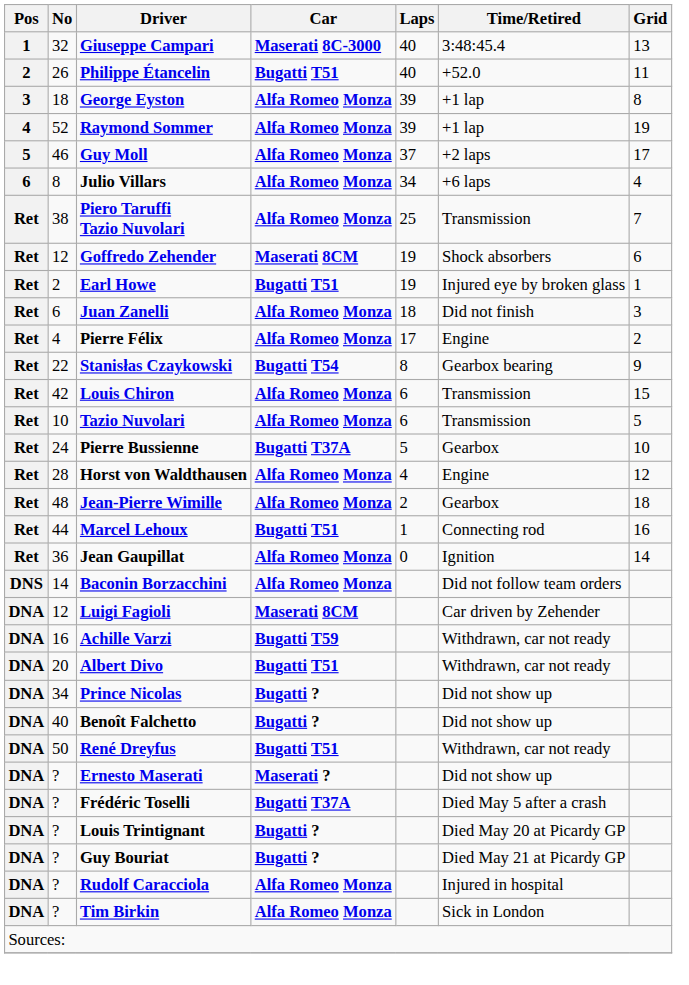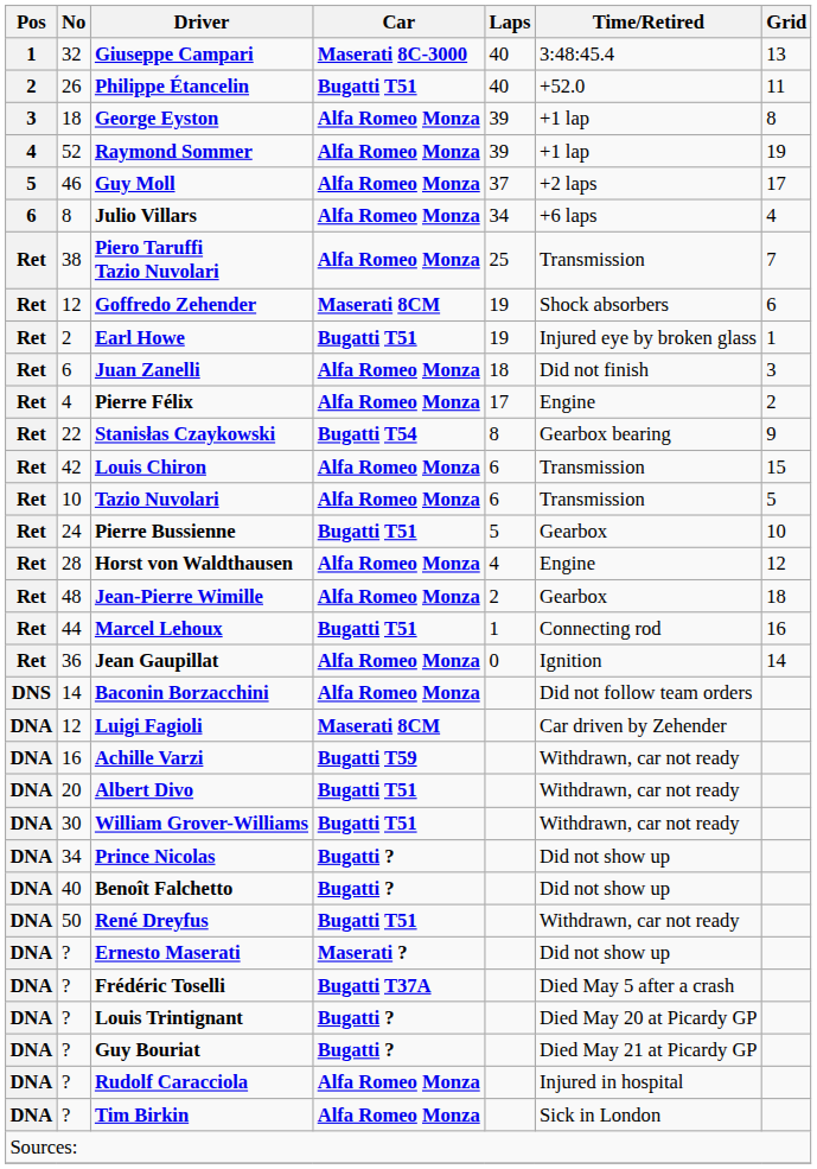 <table class="wikitable" style="font-size: 95%;">
 <tr>
 <th>Pos</th>
 <th>No</th>
 <th>Driver</th>
 <th>Car</th>
 <th>Laps</th>
 <th>Time/Retired</th>
 <th>Grid</th>
 </tr>
 <tr>
 <th>1</th>
 <td>32</td>
 <td> <strong><a href='#'>Giuseppe Campari</a></strong></td>
 <td><strong><a href='#'>Maserati</a> <a href='#'>8C-3000</a></strong></td>
 <td>40</td>
 <td>3:48:45.4</td>
 <td>13</td>
 </tr>
 <tr>
 <th>2</th>
 <td>26</td>
 <td> <strong><a href='#'>Philippe Étancelin</a></strong></td>
 <td><strong><a href='#'>Bugatti</a> <a href='#'>T51</a></strong></td>
 <td>40</td>
 <td>+52.0</td>
 <td>11</td>
 </tr>
 <tr>
 <th>3</th>
 <td>18</td>
 <td> <strong><a href='#'>George Eyston</a></strong></td>
 <td><strong><a href='#'>Alfa Romeo</a> <a href='#'>Monza</a></strong></td>
 <td>39</td>
 <td>+1 lap</td>
 <td>8</td>
 </tr>
 <tr>
 <th>4</th>
 <td>52</td>
 <td> <strong><a href='#'>Raymond Sommer</a></strong></td>
 <td><strong><a href='#'>Alfa Romeo</a> <a href='#'>Monza</a></strong></td>
 <td>39</td>
 <td>+1 lap</td>
 <td>19</td>
 </tr>
 <tr>
 <th>5</th>
 <td>46</td>
 <td> <strong><a href='#'>Guy Moll</a></strong></td>
 <td><strong><a href='#'>Alfa Romeo</a> <a href='#'>Monza</a></strong></td>
 <td>37</td>
 <td>+2 laps</td>
 <td>17</td>
 </tr>
 <tr>
 <th>6</th>
 <td>8</td>
 <td> <strong>Julio Villars</strong></td>
 <td><strong><a href='#'>Alfa Romeo</a> <a href='#'>Monza</a></strong></td>
 <td>34</td>
 <td>+6 laps</td>
 <td>4</td>
 </tr>
 <tr>
 <th>Ret</th>
 <td>38</td>
 <td> <strong><a href='#'>Piero Taruffi</a></strong><br> <strong><a href='#'>Tazio Nuvolari</a></strong></td>
 <td><strong><a href='#'>Alfa Romeo</a> <a href='#'>Monza</a></strong></td>
 <td>25</td>
 <td>Transmission</td>
 <td>7</td>
 </tr>
 <tr>
 <th>Ret</th>
 <td>12</td>
 <td> <strong><a href='#'>Goffredo Zehender</a></strong></td>
 <td><strong><a href='#'>Maserati</a> <a href='#'>8CM</a></strong></td>
 <td>19</td>
 <td>Shock absorbers</td>
 <td>6</td>
 </tr>
 <tr>
 <th>Ret</th>
 <td>2</td>
 <td> <strong><a href='#'>Earl Howe</a></strong></td>
 <td><strong><a href='#'>Bugatti</a> <a href='#'>T51</a></strong></td>
 <td>19</td>
 <td>Injured eye by broken glass</td>
 <td>1</td>
 </tr>
 <tr>
 <th>Ret</th>
 <td>6</td>
 <td> <strong><a href='#'>Juan Zanelli</a></strong></td>
 <td><strong><a href='#'>Alfa Romeo</a> <a href='#'>Monza</a></strong></td>
 <td>18</td>
 <td>Did not finish</td>
 <td>3</td>
 </tr>
 <tr>
 <th>Ret</th>
 <td>4</td>
 <td> <strong>Pierre Félix</strong></td>
 <td><strong><a href='#'>Alfa Romeo</a> <a href='#'>Monza</a></strong></td>
 <td>17</td>
 <td>Engine</td>
 <td>2</td>
 </tr>
 <tr>
 <th>Ret</th>
 <td>22</td>
 <td> <strong><a href='#'>Stanisłas Czaykowski</a></strong></td>
 <td><strong><a href='#'>Bugatti</a> <a href='#'>T54</a></strong></td>
 <td>8</td>
 <td>Gearbox bearing</td>
 <td>9</td>
 </tr>
 <tr>
 <th>Ret</th>
 <td>42</td>
 <td> <strong><a href='#'>Louis Chiron</a></strong></td>
 <td><strong><a href='#'>Alfa Romeo</a> <a href='#'>Monza</a></strong></td>
 <td>6</td>
 <td>Transmission</td>
 <td>15</td>
 </tr>
 <tr>
 <th>Ret</th>
 <td>10</td>
 <td> <strong><a href='#'>Tazio Nuvolari</a></strong></td>
 <td><strong><a href='#'>Alfa Romeo</a> <a href='#'>Monza</a></strong></td>
 <td>6</td>
 <td>Transmission</td>
 <td>5</td>
 </tr>
 <tr>
 <th>Ret</th>
 <td>24</td>
 <td> <strong>Pierre Bussienne</strong></td>
-<td><strong><a href='#'>Bugatti</a> <a href='#'>T37A</a></strong></td>
+<td><strong><a href='#'>Bugatti</a> <a href='#'>T51</a></strong></td>
 <td>5</td>
 <td>Gearbox</td>
 <td>10</td>
 </tr>
 <tr>
 <th>Ret</th>
 <td>28</td>
 <td> <strong>Horst von Waldthausen</strong></td>
 <td><strong><a href='#'>Alfa Romeo</a> <a href='#'>Monza</a></strong></td>
 <td>4</td>
 <td>Engine</td>
 <td>12</td>
 </tr>
 <tr>
 <th>Ret</th>
 <td>48</td>
 <td> <strong><a href='#'>Jean-Pierre Wimille</a></strong></td>
 <td><strong><a href='#'>Alfa Romeo</a> <a href='#'>Monza</a></strong></td>
 <td>2</td>
 <td>Gearbox</td>
 <td>18</td>
 </tr>
 <tr>
 <th>Ret</th>
 <td>44</td>
 <td> <strong><a href='#'>Marcel Lehoux</a></strong></td>
 <td><strong><a href='#'>Bugatti</a> <a href='#'>T51</a></strong></td>
 <td>1</td>
 <td>Connecting rod</td>
 <td>16</td>
 </tr>
 <tr>
 <th>Ret</th>
 <td>36</td>
 <td> <strong>Jean Gaupillat</strong></td>
 <td><strong><a href='#'>Alfa Romeo</a> <a href='#'>Monza</a></strong></td>
 <td>0</td>
 <td>Ignition</td>
 <td>14</td>
 </tr>
 <tr>
 <th>DNS</th>
 <td>14</td>
 <td> <strong><a href='#'>Baconin Borzacchini</a></strong></td>
 <td><strong><a href='#'>Alfa Romeo</a> <a href='#'>Monza</a></strong></td>
 <td></td>
 <td>Did not follow team orders</td>
 <td></td>
 </tr>
 <tr>
 <th>DNA</th>
 <td>12</td>
 <td> <strong><a href='#'>Luigi Fagioli</a></strong></td>
 <td><strong><a href='#'>Maserati</a> <a href='#'>8CM</a></strong></td>
 <td></td>
 <td>Car driven by Zehender</td>
 <td></td>
 </tr>
 <tr>
 <th>DNA</th>
 <td>16</td>
 <td> <strong><a href='#'>Achille Varzi</a></strong></td>
 <td><strong><a href='#'>Bugatti</a> <a href='#'>T59</a></strong></td>
 <td></td>
 <td>Withdrawn, car not ready</td>
 <td></td>
 </tr>
 <tr>
 <th>DNA</th>
 <td>20</td>
 <td> <strong><a href='#'>Albert Divo</a></strong></td>
+<td><strong><a href='#'>Bugatti</a> <a href='#'>T51</a></strong></td>
+<td></td>
+<td>Withdrawn, car not ready</td>
+<td></td>
+</tr>
+<tr>
+<th>DNA</th>
+<td>30</td>
+<td> <strong><a href='#'>William Grover-Williams</a></strong></td>
 <td><strong><a href='#'>Bugatti</a> <a href='#'>T51</a></strong></td>
 <td></td>
 <td>Withdrawn, car not ready</td>
 <td></td>
 </tr>
 <tr>
 <th>DNA</th>
 <td>34</td>
 <td> <strong><a href='#'>Prince Nicolas</a></strong></td>
 <td><strong><a href='#'>Bugatti</a> ?</strong></td>
 <td></td>
 <td>Did not show up</td>
 <td></td>
 </tr>
 <tr>
 <th>DNA</th>
 <td>40</td>
 <td> <strong>Benoît Falchetto</strong></td>
 <td><strong><a href='#'>Bugatti</a> ?</strong></td>
 <td></td>
 <td>Did not show up</td>
 <td></td>
 </tr>
 <tr>
 <th>DNA</th>
 <td>50</td>
 <td> <strong><a href='#'>René Dreyfus</a></strong></td>
 <td><strong><a href='#'>Bugatti</a> <a href='#'>T51</a></strong></td>
 <td></td>
 <td>Withdrawn, car not ready</td>
 <td></td>
 </tr>
 <tr>
 <th>DNA</th>
 <td>?</td>
 <td> <strong><a href='#'>Ernesto Maserati</a></strong></td>
 <td><strong><a href='#'>Maserati</a> ?</strong></td>
 <td></td>
 <td>Did not show up</td>
 <td></td>
 </tr>
 <tr>
 <th>DNA</th>
 <td>?</td>
 <td> <strong>Frédéric Toselli</strong></td>
 <td><strong><a href='#'>Bugatti</a> <a href='#'>T37A</a></strong></td>
 <td></td>
 <td>Died May 5 after a crash</td>
 <td></td>
 </tr>
 <tr>
 <th>DNA</th>
 <td>?</td>
 <td> <strong>Louis Trintignant</strong></td>
 <td><strong><a href='#'>Bugatti</a> ?</strong></td>
 <td></td>
 <td>Died May 20 at Picardy GP</td>
 <td></td>
 </tr>
 <tr>
 <th>DNA</th>
 <td>?</td>
 <td> <strong>Guy Bouriat</strong></td>
 <td><strong><a href='#'>Bugatti</a> ?</strong></td>
 <td></td>
 <td>Died May 21 at Picardy GP</td>
 <td></td>
 </tr>
 <tr>
 <th>DNA</th>
 <td>?</td>
 <td> <strong><a href='#'>Rudolf Caracciola</a></strong></td>
 <td><strong><a href='#'>Alfa Romeo</a> <a href='#'>Monza</a></strong></td>
 <td></td>
 <td>Injured in hospital</td>
 <td></td>
 </tr>
 <tr>
 <th>DNA</th>
 <td>?</td>
 <td> <strong><a href='#'>Tim Birkin</a></strong></td>
 <td><strong><a href='#'>Alfa Romeo</a> <a href='#'>Monza</a></strong></td>
 <td></td>
 <td>Sick in London</td>
 <td></td>
 </tr>
 <tr>
 <td colspan=7>Sources:</td>
 </tr>
 <tr>
 </tr>
 </table>
